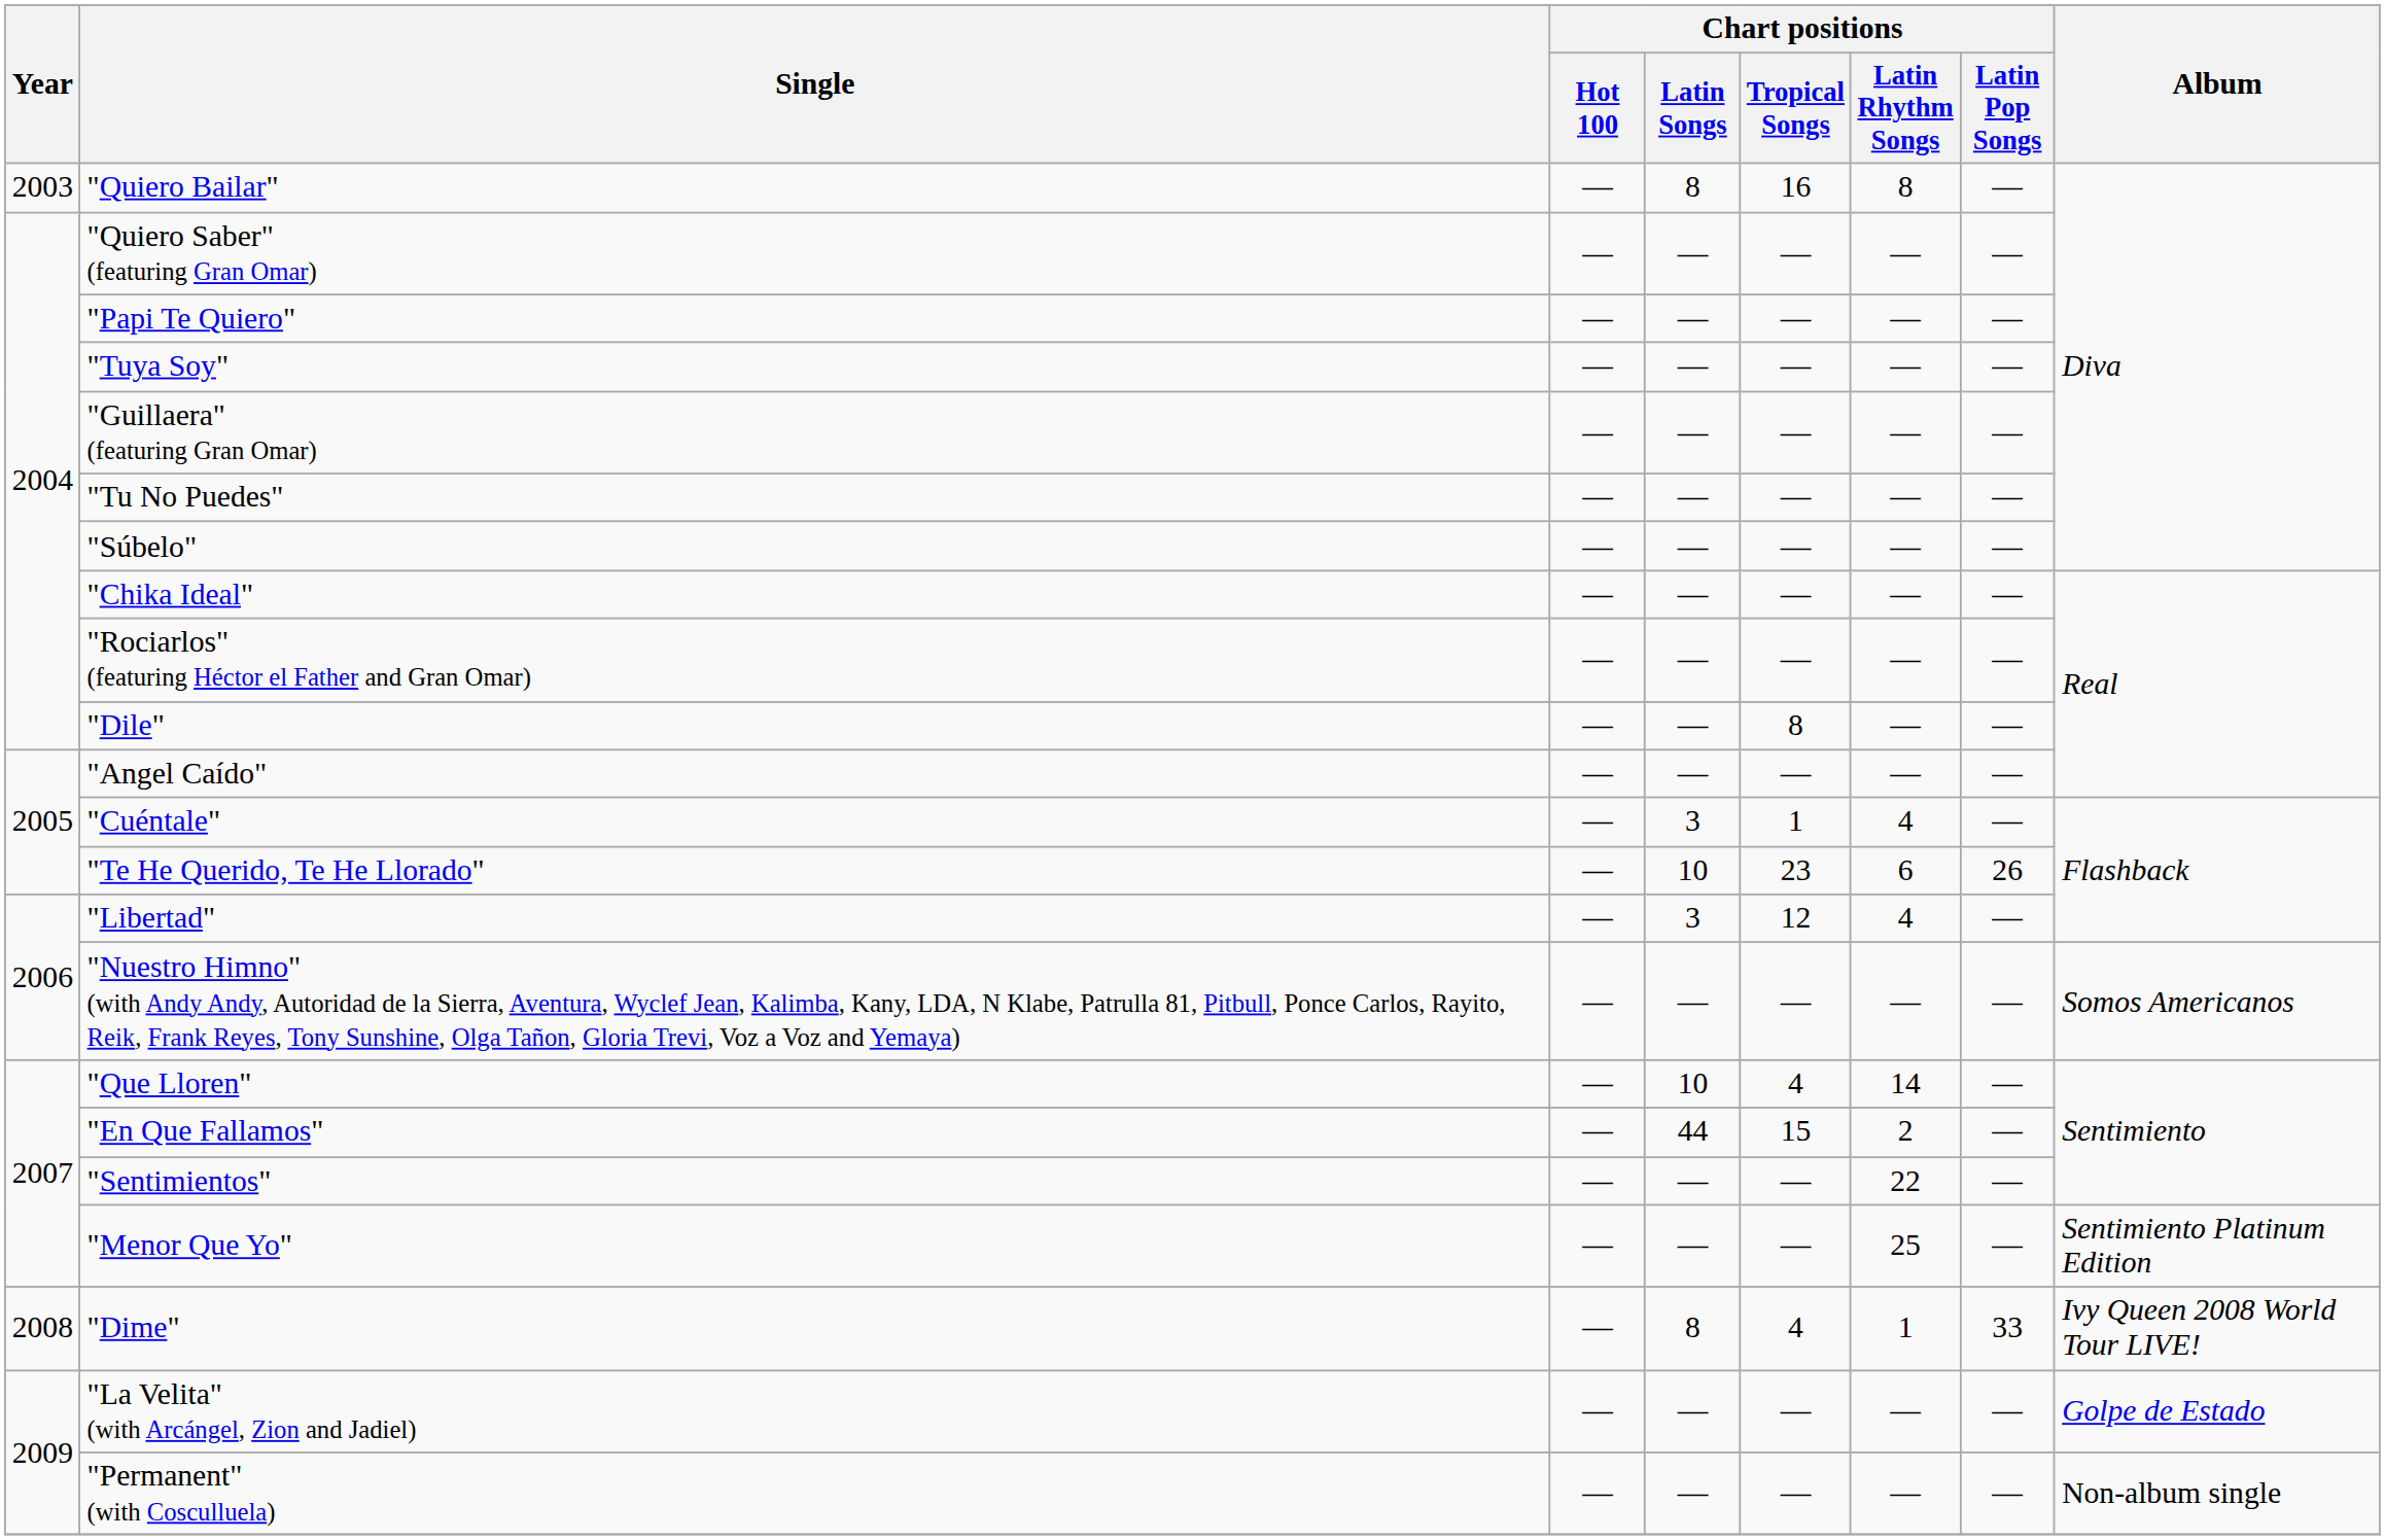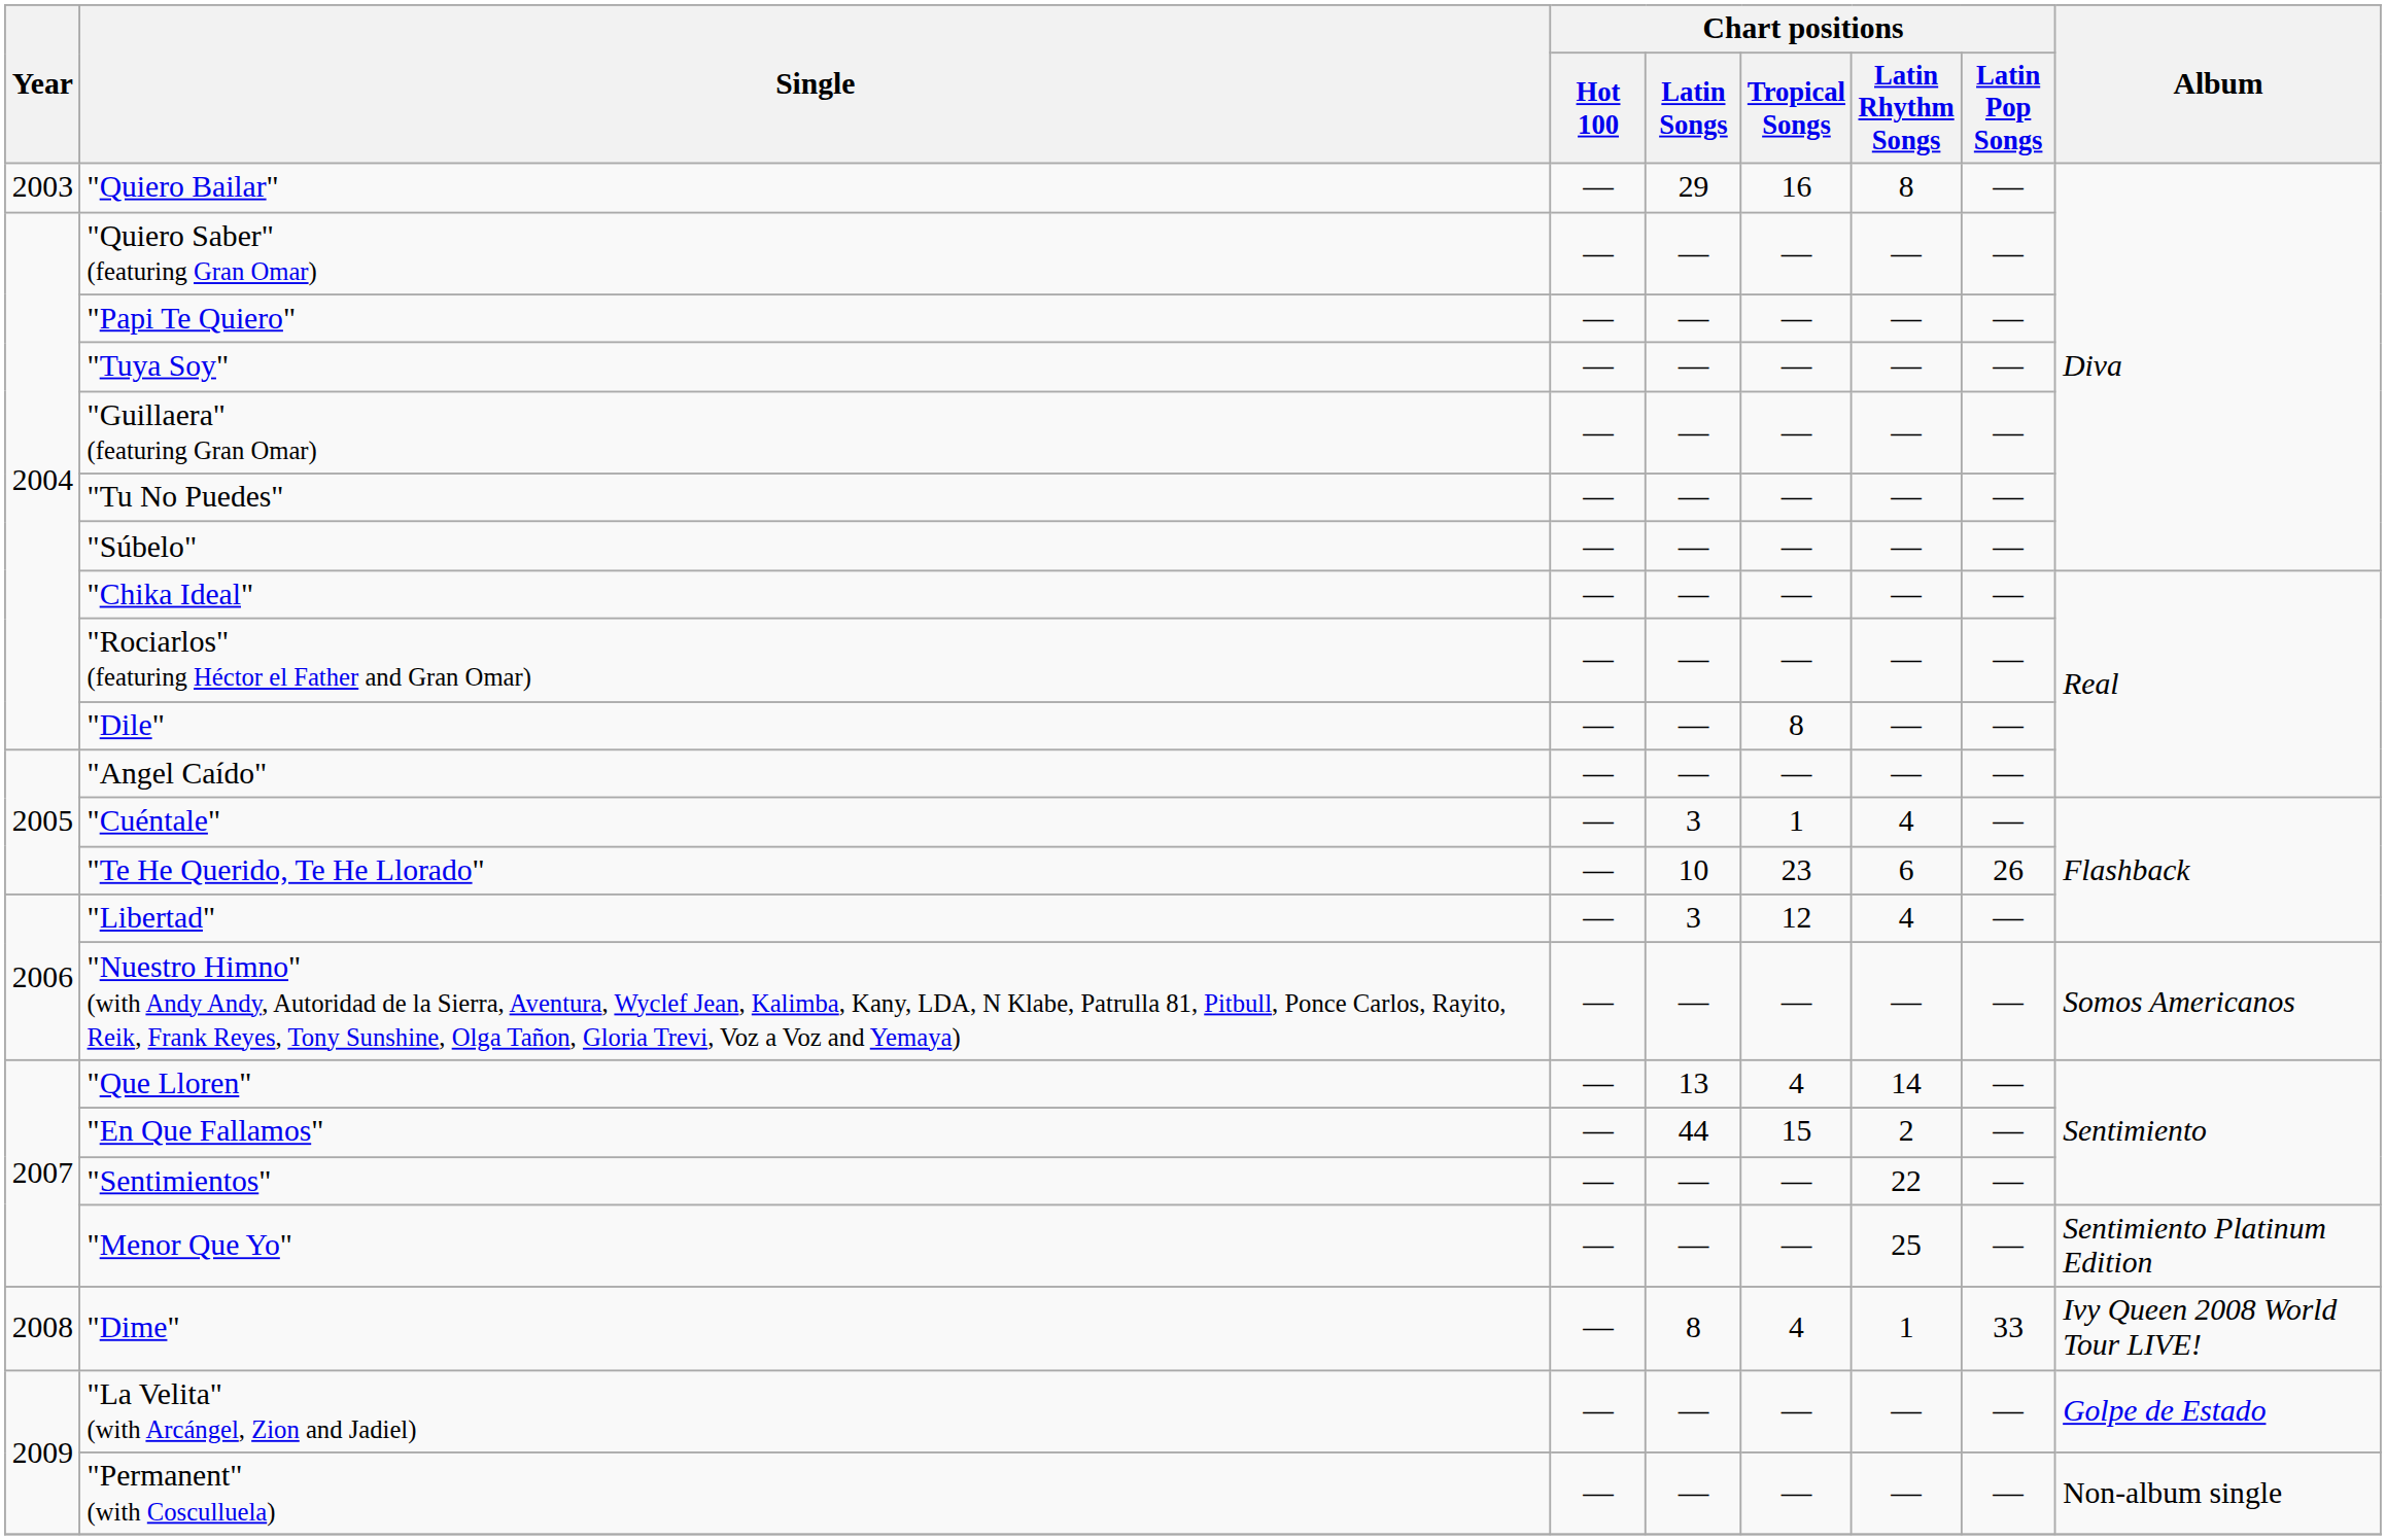 <table class="wikitable">
 <tr>
 <th rowspan="2">Year</th>
 <th rowspan="2">Single</th>
 <th colspan="5">Chart positions</th>
 <th rowspan="2">Album</th>
 </tr>
 <tr>
 <th style="width:3em;font-size:90%"><a href='#'>Hot 100</a></th>
 <th style="width:3em;font-size:90%"><a href='#'>Latin Songs</a></th>
 <th style="width:3em;font-size:90%"><a href='#'>Tropical Songs</a></th>
 <th style="width:3em;font-size:90%"><a href='#'>Latin Rhythm Songs</a></th>
 <th style="width:3em;font-size:90%"><a href='#'>Latin Pop Songs</a></th>
 </tr>
 <tr>
 <td>2003</td>
 <td>"<a href='#'>Quiero Bailar</a>"</td>
 <td align="center">—</td>
-<td align="center">8</td>
+<td align="center">29</td>
 <td align="center">16</td>
 <td align="center">8</td>
 <td align="center">—</td>
 <td rowspan="7"><em>Diva</em></td>
 </tr>
 <tr>
 <td rowspan="9">2004</td>
 <td>"Quiero Saber" <br><small>(featuring <a href='#'>Gran Omar</a>)</small></td>
 <td align="center">—</td>
 <td align="center">—</td>
 <td align="center">—</td>
 <td align="center">—</td>
 <td align="center">—</td>
 </tr>
 <tr>
 <td>"<a href='#'>Papi Te Quiero</a>"</td>
 <td align="center">—</td>
 <td align="center">—</td>
 <td align="center">—</td>
 <td align="center">—</td>
 <td align="center">—</td>
 </tr>
 <tr>
 <td>"<a href='#'>Tuya Soy</a>"</td>
 <td align="center">—</td>
 <td align="center">—</td>
 <td align="center">—</td>
 <td align="center">—</td>
 <td align="center">—</td>
 </tr>
 <tr>
 <td>"Guillaera" <br><small>(featuring Gran Omar)</small></td>
 <td align="center">—</td>
 <td align="center">—</td>
 <td align="center">—</td>
 <td align="center">—</td>
 <td align="center">—</td>
 </tr>
 <tr>
 <td>"Tu No Puedes"</td>
 <td align="center">—</td>
 <td align="center">—</td>
 <td align="center">—</td>
 <td align="center">—</td>
 <td align="center">—</td>
 </tr>
 <tr>
 <td>"Súbelo"</td>
 <td align="center">—</td>
 <td align="center">—</td>
 <td align="center">—</td>
 <td align="center">—</td>
 <td align="center">—</td>
 </tr>
 <tr>
 <td>"<a href='#'>Chika Ideal</a>"</td>
 <td align="center">—</td>
 <td align="center">—</td>
 <td align="center">—</td>
 <td align="center">—</td>
 <td align="center">—</td>
 <td rowspan="4"><em>Real</em></td>
 </tr>
 <tr>
 <td>"Rociarlos" <br><small>(featuring <a href='#'>Héctor el Father</a> and Gran Omar)</small></td>
 <td align="center">—</td>
 <td align="center">—</td>
 <td align="center">—</td>
 <td align="center">—</td>
 <td align="center">—</td>
 </tr>
 <tr>
 <td>"<a href='#'>Dile</a>"</td>
 <td align="center">—</td>
 <td align="center">—</td>
 <td align="center">8</td>
 <td align="center">—</td>
 <td align="center">—</td>
 </tr>
 <tr>
 <td rowspan="3">2005</td>
 <td>"Angel Caído"</td>
 <td align="center">—</td>
 <td align="center">—</td>
 <td align="center">—</td>
 <td align="center">—</td>
 <td align="center">—</td>
 </tr>
 <tr>
 <td>"<a href='#'>Cuéntale</a>"</td>
 <td align="center">—</td>
 <td align="center">3</td>
 <td align="center">1</td>
 <td align="center">4</td>
 <td align="center">—</td>
 <td rowspan="3"><em>Flashback</em></td>
 </tr>
 <tr>
 <td>"<a href='#'>Te He Querido, Te He Llorado</a>"</td>
 <td align="center">—</td>
 <td align="center">10</td>
 <td align="center">23</td>
 <td align="center">6</td>
 <td align="center">26</td>
 </tr>
 <tr>
 <td rowspan="2">2006</td>
 <td>"<a href='#'>Libertad</a>"</td>
 <td align="center">—</td>
 <td align="center">3</td>
 <td align="center">12</td>
 <td align="center">4</td>
 <td align="center">—</td>
 </tr>
 <tr>
 <td>"<a href='#'>Nuestro Himno</a>" <br><small>(with <a href='#'>Andy Andy</a>, Autoridad de la Sierra, <a href='#'>Aventura</a>, <a href='#'>Wyclef Jean</a>, <a href='#'>Kalimba</a>, Kany, LDA, N Klabe, Patrulla 81, <a href='#'>Pitbull</a>, Ponce Carlos, Rayito, <a href='#'>Reik</a>, <a href='#'>Frank Reyes</a>, <a href='#'>Tony Sunshine</a>, <a href='#'>Olga Tañon</a>, <a href='#'>Gloria Trevi</a>, Voz a Voz and <a href='#'>Yemaya</a>)</small></td>
 <td align="center">—</td>
 <td align="center">—</td>
 <td align="center">—</td>
 <td align="center">—</td>
 <td align="center">—</td>
 <td align="left"><em>Somos Americanos</em></td>
 </tr>
 <tr>
 <td rowspan="4">2007</td>
 <td>"<a href='#'>Que Lloren</a>"</td>
 <td align="center">—</td>
-<td align="center">10</td>
+<td align="center">13</td>
 <td align="center">4</td>
 <td align="center">14</td>
 <td align="center">—</td>
 <td rowspan="3"><em>Sentimiento</em></td>
 </tr>
 <tr>
 <td>"<a href='#'>En Que Fallamos</a>"</td>
 <td align="center">—</td>
 <td align="center">44</td>
 <td align="center">15</td>
 <td align="center">2</td>
 <td align="center">—</td>
 </tr>
 <tr>
 <td>"<a href='#'>Sentimientos</a>"</td>
 <td align="center">—</td>
 <td align="center">—</td>
 <td align="center">—</td>
 <td align="center">22</td>
 <td align="center">—</td>
 </tr>
 <tr>
 <td>"<a href='#'>Menor Que Yo</a>"</td>
 <td align="center">—</td>
 <td align="center">—</td>
 <td align="center">—</td>
 <td align="center">25</td>
 <td align="center">—</td>
 <td><em>Sentimiento Platinum Edition</em></td>
 </tr>
 <tr>
 <td>2008</td>
 <td>"<a href='#'>Dime</a>"</td>
 <td align="center">—</td>
 <td align="center">8</td>
 <td align="center">4</td>
 <td align="center">1</td>
 <td align="center">33</td>
 <td><em>Ivy Queen 2008 World Tour LIVE!</em></td>
 </tr>
 <tr>
 <td rowspan="2">2009</td>
 <td align="left">"La Velita" <br><small>(with <a href='#'>Arcángel</a>, <a href='#'>Zion</a> and Jadiel)</small></td>
 <td align="center">—</td>
 <td align="center">—</td>
 <td align="center">—</td>
 <td align="center">—</td>
 <td align="center">—</td>
 <td align="left"><em><a href='#'>Golpe de Estado</a></em></td>
 </tr>
 <tr>
 <td align="left">"Permanent" <br><small>(with <a href='#'>Cosculluela</a>)</small></td>
 <td align="center">—</td>
 <td align="center">—</td>
 <td align="center">—</td>
 <td align="center">—</td>
 <td align="center">—</td>
 <td align="left">Non-album single</td>
 </tr>
 <tr>
 </tr>
 </table>
